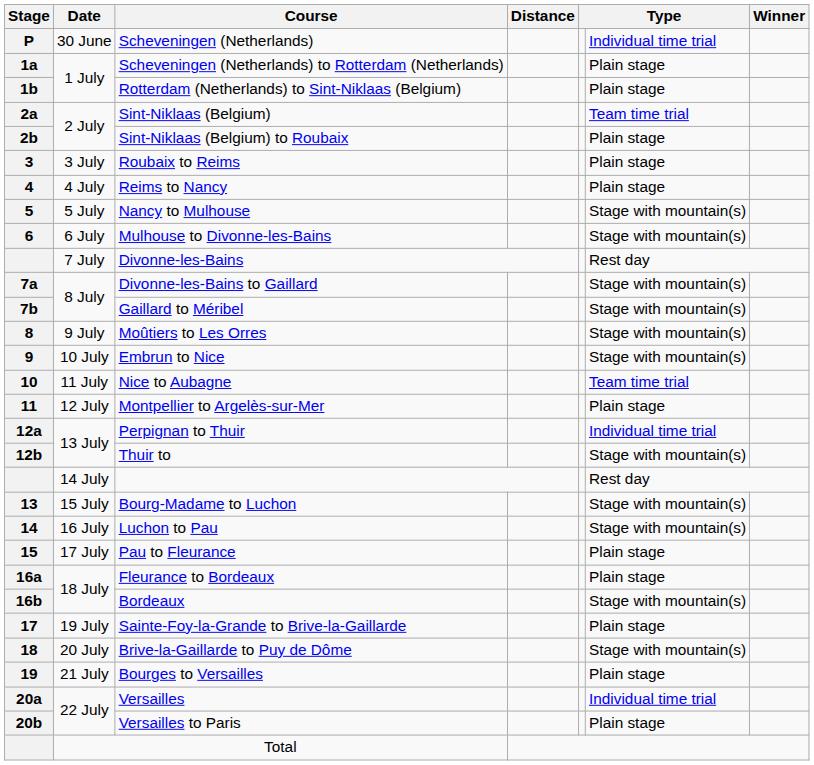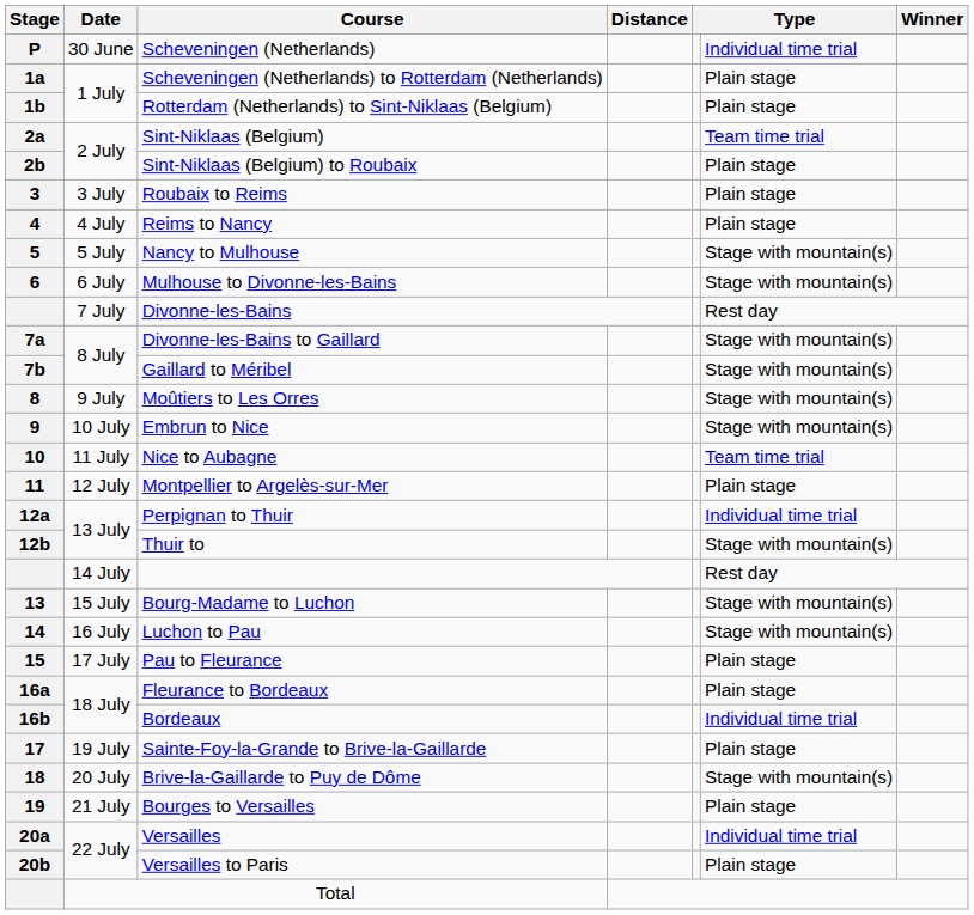 <table class="wikitable">
 <tr>
 <th scope="col">Stage</th>
 <th scope="col">Date</th>
 <th scope="col">Course</th>
 <th scope="col">Distance</th>
 <th scope="col" colspan="2">Type</th>
 <th scope="col">Winner</th>
 </tr>
 <tr>
 <th scope="row">P</th>
 <td style="text-align:center;">30 June</td>
 <td><a href='#'>Scheveningen</a> (Netherlands)</td>
 <td style="text-align:center;"></td>
 <td></td>
 <td><a href='#'>Individual time trial</a></td>
 <td></td>
 </tr>
 <tr>
 <th scope="row">1a</th>
 <td rowspan="2" style="text-align:center;">1 July</td>
 <td><a href='#'>Scheveningen</a> (Netherlands) to <a href='#'>Rotterdam</a> (Netherlands)</td>
 <td style="text-align:center;"></td>
 <td></td>
 <td>Plain stage</td>
 <td></td>
 </tr>
 <tr>
 <th scope="row">1b</th>
 <td><a href='#'>Rotterdam</a> (Netherlands) to <a href='#'>Sint-Niklaas</a> (Belgium)</td>
 <td style="text-align:center;"></td>
 <td></td>
 <td>Plain stage</td>
 <td></td>
 </tr>
 <tr>
 <th scope="row">2a</th>
 <td rowspan="2" style="text-align:center;">2 July</td>
 <td><a href='#'>Sint-Niklaas</a> (Belgium)</td>
 <td style="text-align:center;"></td>
 <td></td>
 <td><a href='#'>Team time trial</a></td>
 <td></td>
 </tr>
 <tr>
 <th scope="row">2b</th>
 <td><a href='#'>Sint-Niklaas</a> (Belgium) to <a href='#'>Roubaix</a></td>
 <td style="text-align:center;"></td>
 <td></td>
 <td>Plain stage</td>
 <td></td>
 </tr>
 <tr>
 <th scope="row">3</th>
 <td style="text-align:center;">3 July</td>
 <td><a href='#'>Roubaix</a> to <a href='#'>Reims</a></td>
 <td style="text-align:center;"></td>
 <td></td>
 <td>Plain stage</td>
 <td></td>
 </tr>
 <tr>
 <th scope="row">4</th>
 <td style="text-align:center;">4 July</td>
 <td><a href='#'>Reims</a> to <a href='#'>Nancy</a></td>
 <td style="text-align:center;"></td>
 <td></td>
 <td>Plain stage</td>
 <td></td>
 </tr>
 <tr>
 <th scope="row">5</th>
 <td style="text-align:center;">5 July</td>
 <td><a href='#'>Nancy</a> to <a href='#'>Mulhouse</a></td>
 <td style="text-align:center;"></td>
 <td></td>
 <td>Stage with mountain(s)</td>
 <td></td>
 </tr>
 <tr>
 <th scope="row">6</th>
 <td style="text-align:center;">6 July</td>
 <td><a href='#'>Mulhouse</a> to <a href='#'>Divonne-les-Bains</a></td>
 <td style="text-align:center;"></td>
 <td></td>
 <td>Stage with mountain(s)</td>
 <td></td>
 </tr>
 <tr>
 <th scope="row"></th>
 <td style="text-align:center;">7 July</td>
 <td colspan="2"><a href='#'>Divonne-les-Bains</a></td>
 <td></td>
 <td colspan="2">Rest day</td>
 </tr>
 <tr>
 <th scope="row">7a</th>
 <td rowspan="2" style="text-align:center;">8 July</td>
 <td><a href='#'>Divonne-les-Bains</a> to <a href='#'>Gaillard</a></td>
 <td style="text-align:center;"></td>
 <td></td>
 <td>Stage with mountain(s)</td>
 <td></td>
 </tr>
 <tr>
 <th scope="row">7b</th>
 <td><a href='#'>Gaillard</a> to <a href='#'>Méribel</a></td>
 <td style="text-align:center;"></td>
 <td></td>
 <td>Stage with mountain(s)</td>
 <td></td>
 </tr>
 <tr>
 <th scope="row">8</th>
 <td style="text-align:center;">9 July</td>
 <td><a href='#'>Moûtiers</a> to <a href='#'>Les Orres</a></td>
 <td style="text-align:center;"></td>
 <td></td>
 <td>Stage with mountain(s)</td>
 <td></td>
 </tr>
 <tr>
 <th scope="row">9</th>
 <td style="text-align:center;">10 July</td>
 <td><a href='#'>Embrun</a> to <a href='#'>Nice</a></td>
 <td style="text-align:center;"></td>
 <td></td>
 <td>Stage with mountain(s)</td>
 <td></td>
 </tr>
 <tr>
 <th scope="row">10</th>
 <td style="text-align:center;">11 July</td>
 <td><a href='#'>Nice</a> to <a href='#'>Aubagne</a></td>
 <td style="text-align:center;"></td>
 <td></td>
 <td><a href='#'>Team time trial</a></td>
 <td></td>
 </tr>
 <tr>
 <th scope="row">11</th>
 <td style="text-align:center;">12 July</td>
 <td><a href='#'>Montpellier</a> to <a href='#'>Argelès-sur-Mer</a></td>
 <td style="text-align:center;"></td>
 <td></td>
 <td>Plain stage</td>
 <td></td>
 </tr>
 <tr>
 <th scope="row">12a</th>
 <td rowspan="2" style="text-align:center;">13 July</td>
 <td><a href='#'>Perpignan</a> to <a href='#'>Thuir</a></td>
 <td style="text-align:center;"></td>
 <td></td>
 <td><a href='#'>Individual time trial</a></td>
 <td></td>
 </tr>
 <tr>
 <th scope="row">12b</th>
 <td><a href='#'>Thuir</a> to </td>
 <td style="text-align:center;"></td>
 <td></td>
 <td>Stage with mountain(s)</td>
 <td></td>
 </tr>
 <tr>
 <th scope="row"></th>
 <td style="text-align:center;">14 July</td>
 <td colspan="2"></td>
 <td></td>
 <td colspan="2">Rest day</td>
 </tr>
 <tr>
 <th scope="row">13</th>
 <td style="text-align:center;">15 July</td>
 <td><a href='#'>Bourg-Madame</a> to <a href='#'>Luchon</a></td>
 <td style="text-align:center;"></td>
 <td></td>
 <td>Stage with mountain(s)</td>
 <td></td>
 </tr>
 <tr>
 <th scope="row">14</th>
 <td style="text-align:center;">16 July</td>
 <td><a href='#'>Luchon</a> to <a href='#'>Pau</a></td>
 <td style="text-align:center;"></td>
 <td></td>
 <td>Stage with mountain(s)</td>
 <td></td>
 </tr>
 <tr>
 <th scope="row">15</th>
 <td style="text-align:center;">17 July</td>
 <td><a href='#'>Pau</a> to <a href='#'>Fleurance</a></td>
 <td style="text-align:center;"></td>
 <td></td>
 <td>Plain stage</td>
 <td></td>
 </tr>
 <tr>
 <th scope="row">16a</th>
 <td rowspan="2" style="text-align:center;">18 July</td>
 <td><a href='#'>Fleurance</a> to <a href='#'>Bordeaux</a></td>
 <td style="text-align:center;"></td>
 <td></td>
 <td>Plain stage</td>
 <td></td>
 </tr>
 <tr>
 <th scope="row">16b</th>
 <td><a href='#'>Bordeaux</a></td>
 <td style="text-align:center;"></td>
 <td></td>
-<td>Stage with mountain(s)</td>
+<td><a href='#'>Individual time trial</a></td>
 <td></td>
 </tr>
 <tr>
 <th scope="row">17</th>
 <td style="text-align:center;">19 July</td>
 <td><a href='#'>Sainte-Foy-la-Grande</a> to <a href='#'>Brive-la-Gaillarde</a></td>
 <td style="text-align:center;"></td>
 <td></td>
 <td>Plain stage</td>
 <td></td>
 </tr>
 <tr>
 <th scope="row">18</th>
 <td style="text-align:center;">20 July</td>
 <td><a href='#'>Brive-la-Gaillarde</a> to <a href='#'>Puy de Dôme</a></td>
 <td style="text-align:center;"></td>
 <td></td>
 <td>Stage with mountain(s)</td>
 <td></td>
 </tr>
 <tr>
 <th scope="row">19</th>
 <td style="text-align:center;">21 July</td>
 <td><a href='#'>Bourges</a> to <a href='#'>Versailles</a></td>
 <td style="text-align:center;"></td>
 <td></td>
 <td>Plain stage</td>
 <td></td>
 </tr>
 <tr>
 <th scope="row">20a</th>
 <td rowspan="2" style="text-align:center;">22 July</td>
 <td><a href='#'>Versailles</a></td>
 <td style="text-align:center;"></td>
 <td></td>
 <td><a href='#'>Individual time trial</a></td>
 <td></td>
 </tr>
 <tr>
 <th scope="row">20b</th>
 <td><a href='#'>Versailles</a> to Paris</td>
 <td style="text-align:center;"></td>
 <td></td>
 <td>Plain stage</td>
 <td></td>
 </tr>
 <tr>
 <th scope="row"></th>
 <td colspan="2" style="text-align:center">Total</td>
 <td colspan="4" style="text-align:center"></td>
 </tr>
 </table>
